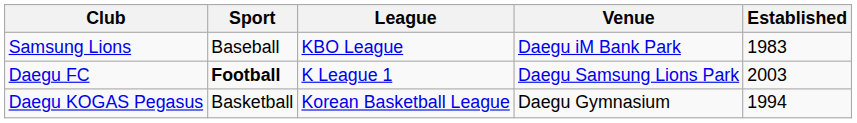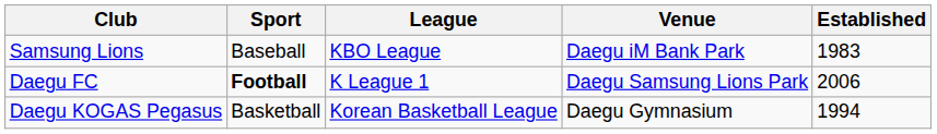 <table class="wikitable">
 <tr>
 <th>Club</th>
 <th>Sport</th>
 <th>League</th>
 <th>Venue</th>
 <th>Established</th>
 </tr>
 <tr>
 <td><a href='#'>Samsung Lions</a></td>
 <td>Baseball</td>
 <td><a href='#'>KBO League</a></td>
 <td><a href='#'>Daegu iM Bank Park</a></td>
 <td>1983</td>
 </tr>
 <tr>
 <td><a href='#'>Daegu FC</a></td>
 <td><strong>Football</strong></td>
 <td><a href='#'>K League 1</a></td>
 <td><a href='#'>Daegu Samsung Lions Park</a></td>
-<td>2003</td>
+<td>2006</td>
 </tr>
 <tr>
 <td><a href='#'>Daegu KOGAS Pegasus</a></td>
 <td>Basketball</td>
 <td><a href='#'>Korean Basketball League</a></td>
 <td>Daegu Gymnasium</td>
 <td>1994</td>
 </tr>
 </table>
